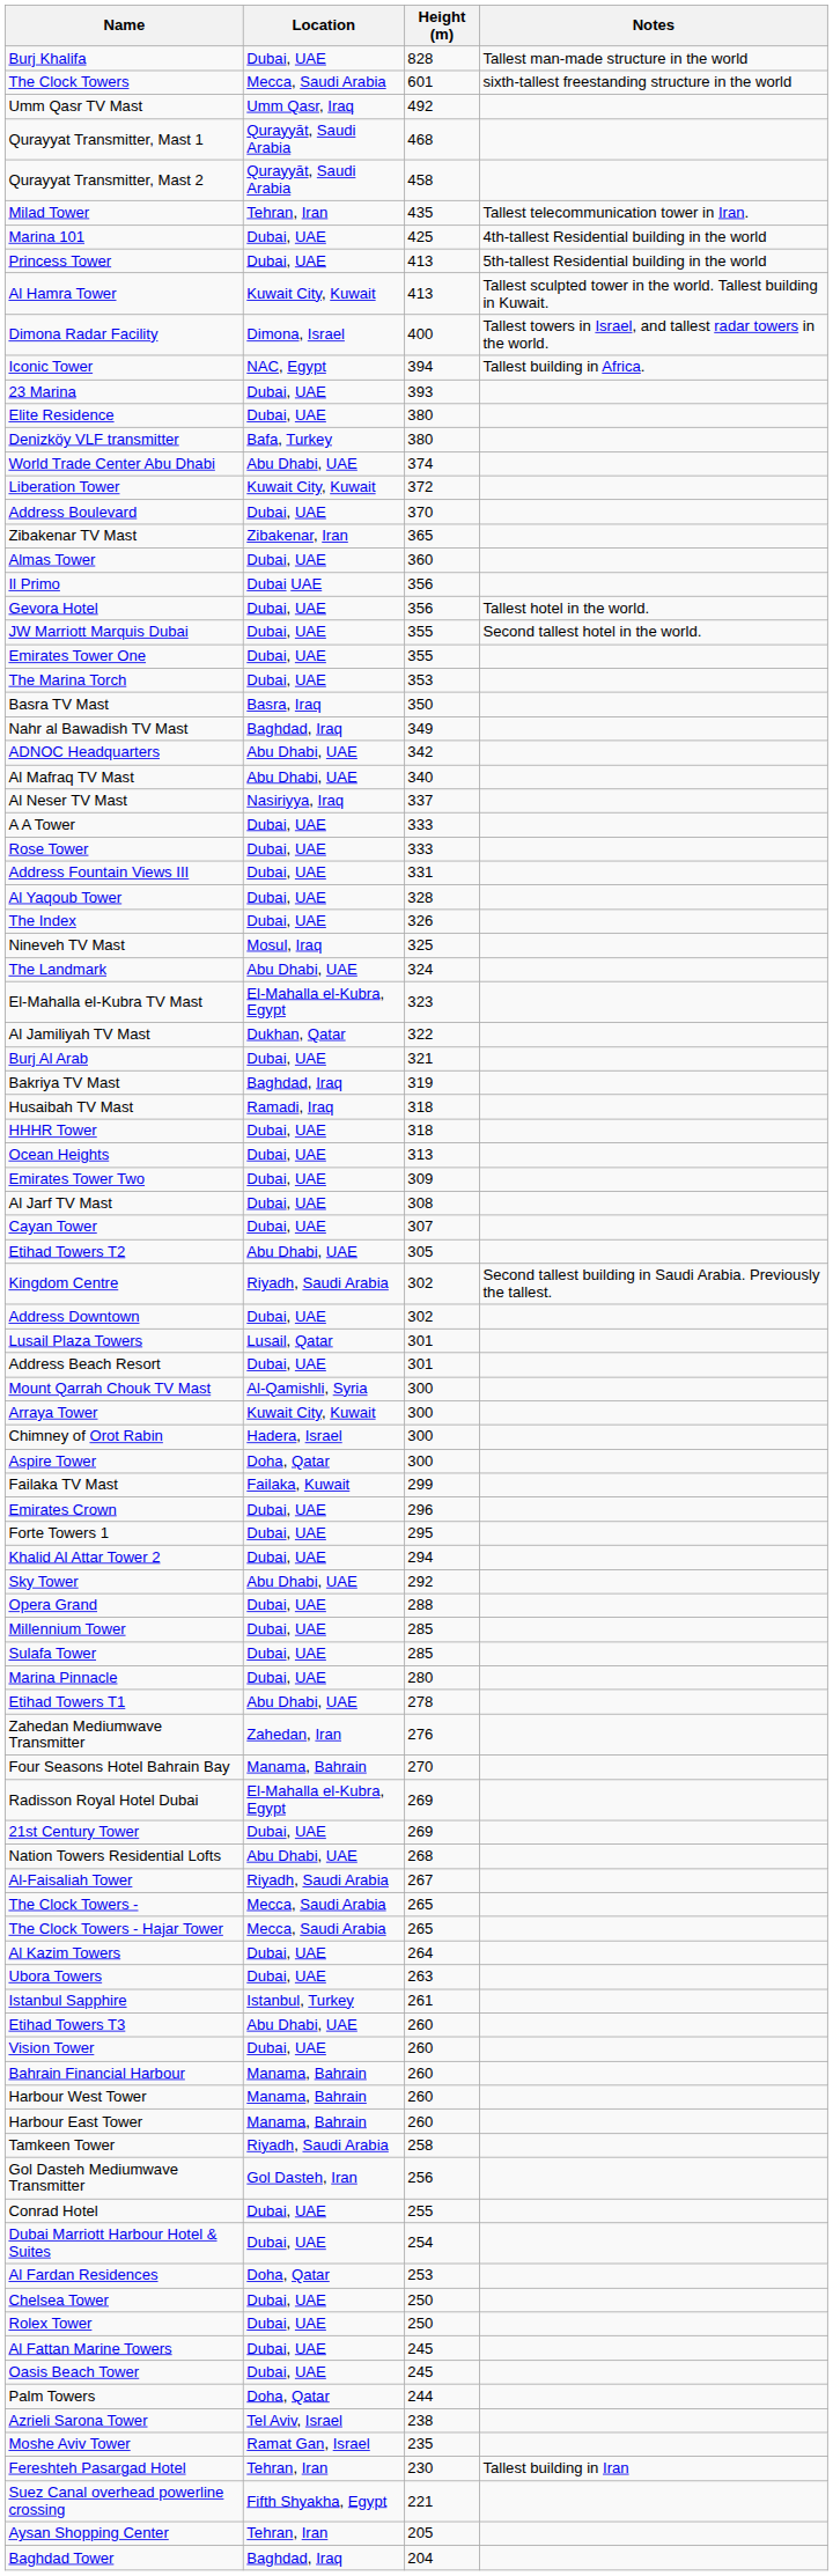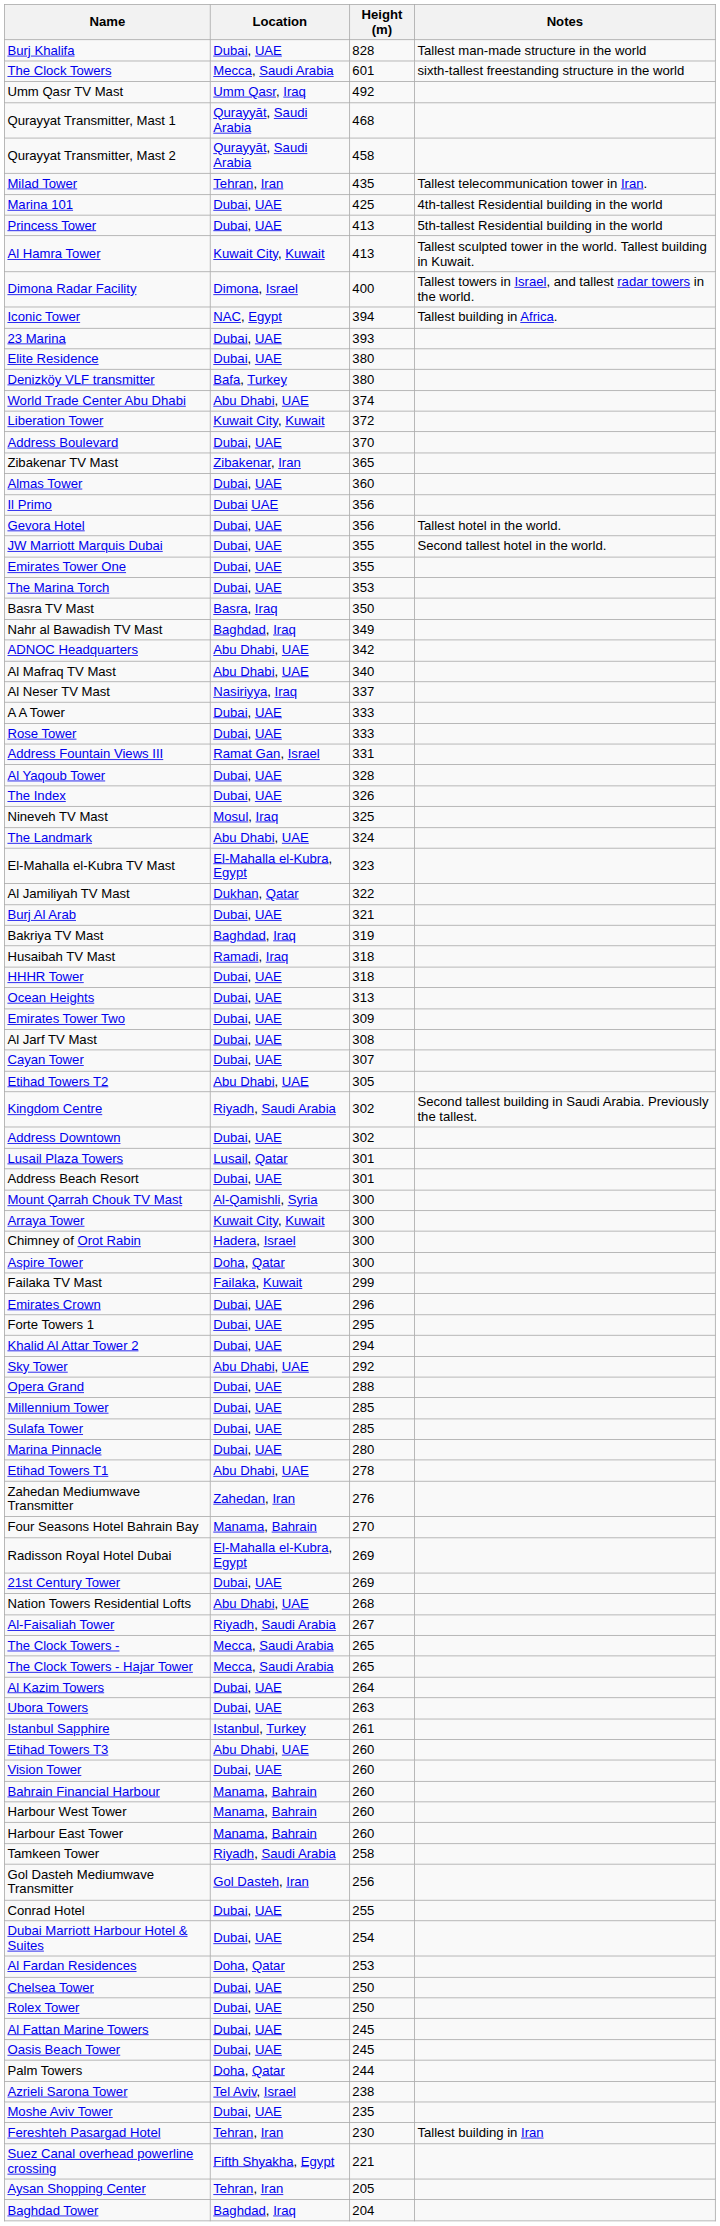 <table class="wikitable sortable">
 <tr>
 <th>Name</th>
 <th>Location</th>
 <th>Height (m)</th>
 <th>Notes</th>
 </tr>
 <tr>
 <td><a href='#'>Burj Khalifa</a></td>
 <td> <a href='#'>Dubai</a>, <a href='#'>UAE</a></td>
 <td>828</td>
 <td>Tallest man-made structure in the world</td>
 </tr>
 <tr>
 <td><a href='#'>The Clock Towers</a></td>
 <td> <a href='#'>Mecca</a>, <a href='#'>Saudi Arabia</a></td>
 <td>601</td>
 <td>sixth-tallest freestanding structure in the world</td>
 </tr>
 <tr>
 <td>Umm Qasr TV Mast</td>
 <td> <a href='#'>Umm Qasr</a>, <a href='#'>Iraq</a></td>
 <td>492</td>
 <td></td>
 </tr>
 <tr>
 <td>Qurayyat Transmitter, Mast 1</td>
 <td> <a href='#'>Qurayyāt</a>, <a href='#'>Saudi Arabia</a></td>
 <td>468</td>
 <td></td>
 </tr>
 <tr>
 <td>Qurayyat Transmitter, Mast 2</td>
 <td> <a href='#'>Qurayyāt</a>, <a href='#'>Saudi Arabia</a></td>
 <td>458</td>
 <td></td>
 </tr>
 <tr>
 <td><a href='#'>Milad Tower</a></td>
 <td> <a href='#'>Tehran</a>, <a href='#'>Iran</a></td>
 <td>435</td>
 <td>Tallest telecommunication tower in <a href='#'>Iran</a>.</td>
 </tr>
 <tr>
 <td><a href='#'>Marina 101</a></td>
 <td> <a href='#'>Dubai</a>, <a href='#'>UAE</a></td>
 <td>425</td>
 <td>4th-tallest Residential building in the world</td>
 </tr>
 <tr>
 <td><a href='#'>Princess Tower</a></td>
 <td> <a href='#'>Dubai</a>, <a href='#'>UAE</a></td>
 <td>413</td>
 <td>5th-tallest Residential building in the world</td>
 </tr>
 <tr>
 <td><a href='#'>Al Hamra Tower</a></td>
 <td> <a href='#'>Kuwait City</a>, <a href='#'>Kuwait</a></td>
 <td>413</td>
 <td>Tallest sculpted tower in the world. Tallest building in Kuwait.</td>
 </tr>
 <tr>
 <td><a href='#'>Dimona Radar Facility</a></td>
 <td> <a href='#'>Dimona</a>, <a href='#'>Israel</a></td>
 <td>400</td>
 <td>Tallest towers in <a href='#'>Israel</a>, and tallest <a href='#'>radar towers</a> in the world.</td>
 </tr>
 <tr>
 <td><a href='#'>Iconic Tower</a></td>
 <td> <a href='#'>NAC</a>, <a href='#'>Egypt</a></td>
 <td>394</td>
 <td>Tallest building in <a href='#'>Africa</a>.</td>
 </tr>
 <tr>
 <td><a href='#'>23 Marina</a></td>
 <td> <a href='#'>Dubai</a>, <a href='#'>UAE</a></td>
 <td>393</td>
 <td></td>
 </tr>
 <tr>
 <td><a href='#'>Elite Residence</a></td>
 <td> <a href='#'>Dubai</a>, <a href='#'>UAE</a></td>
 <td>380</td>
 <td></td>
 </tr>
 <tr>
 <td><a href='#'>Denizköy VLF transmitter</a></td>
 <td> <a href='#'>Bafa</a>, <a href='#'>Turkey</a></td>
 <td>380</td>
 <td></td>
 </tr>
 <tr>
 <td><a href='#'>World Trade Center Abu Dhabi</a></td>
 <td> <a href='#'>Abu Dhabi</a>, <a href='#'>UAE</a></td>
 <td>374</td>
 <td></td>
 </tr>
 <tr>
 <td><a href='#'>Liberation Tower</a></td>
 <td> <a href='#'>Kuwait City</a>, <a href='#'>Kuwait</a></td>
 <td>372</td>
 <td></td>
 </tr>
 <tr>
 <td><a href='#'>Address Boulevard</a></td>
 <td> <a href='#'>Dubai</a>, <a href='#'>UAE</a></td>
 <td>370</td>
 <td></td>
 </tr>
 <tr>
 <td>Zibakenar TV Mast</td>
 <td> <a href='#'>Zibakenar</a>, <a href='#'>Iran</a></td>
 <td>365</td>
 <td></td>
 </tr>
 <tr>
 <td><a href='#'>Almas Tower</a></td>
 <td> <a href='#'>Dubai</a>, <a href='#'>UAE</a></td>
 <td>360</td>
 <td></td>
 </tr>
 <tr>
 <td><a href='#'>Il Primo</a></td>
 <td> <a href='#'>Dubai</a> <a href='#'>UAE</a></td>
 <td>356</td>
 <td></td>
 </tr>
 <tr>
 <td><a href='#'>Gevora Hotel</a></td>
 <td> <a href='#'>Dubai</a>, <a href='#'>UAE</a></td>
 <td>356</td>
 <td>Tallest hotel in the world.</td>
 </tr>
 <tr>
 <td><a href='#'>JW Marriott Marquis Dubai</a></td>
 <td> <a href='#'>Dubai</a>, <a href='#'>UAE</a></td>
 <td>355</td>
 <td>Second tallest hotel in the world.</td>
 </tr>
 <tr>
 <td><a href='#'>Emirates Tower One</a></td>
 <td> <a href='#'>Dubai</a>, <a href='#'>UAE</a></td>
 <td>355</td>
 <td></td>
 </tr>
 <tr>
 <td><a href='#'>The Marina Torch</a></td>
 <td> <a href='#'>Dubai</a>, <a href='#'>UAE</a></td>
 <td>353</td>
 <td></td>
 </tr>
 <tr>
 <td>Basra TV Mast</td>
 <td> <a href='#'>Basra</a>, <a href='#'>Iraq</a></td>
 <td>350</td>
 <td></td>
 </tr>
 <tr>
 <td>Nahr al Bawadish TV Mast</td>
 <td> <a href='#'>Baghdad</a>, <a href='#'>Iraq</a></td>
 <td>349</td>
 <td></td>
 </tr>
 <tr>
 <td><a href='#'>ADNOC Headquarters</a></td>
 <td> <a href='#'>Abu Dhabi</a>, <a href='#'>UAE</a></td>
 <td>342</td>
 <td></td>
 </tr>
 <tr>
 <td>Al Mafraq TV Mast</td>
 <td> <a href='#'>Abu Dhabi</a>, <a href='#'>UAE</a></td>
 <td>340</td>
 <td></td>
 </tr>
 <tr>
 <td>Al Neser TV Mast</td>
 <td> <a href='#'>Nasiriyya</a>, <a href='#'>Iraq</a></td>
 <td>337</td>
 <td></td>
 </tr>
 <tr>
 <td>A A Tower</td>
 <td> <a href='#'>Dubai</a>, <a href='#'>UAE</a></td>
 <td>333</td>
 <td></td>
 </tr>
 <tr>
 <td><a href='#'>Rose Tower</a></td>
 <td> <a href='#'>Dubai</a>, <a href='#'>UAE</a></td>
 <td>333</td>
 <td></td>
 </tr>
 <tr>
 <td><a href='#'>Address Fountain Views III</a></td>
-<td> <a href='#'>Dubai</a>, <a href='#'>UAE</a></td>
+<td> <a href='#'>Ramat Gan</a>, <a href='#'>Israel</a></td>
 <td>331</td>
 <td></td>
 </tr>
 <tr>
 <td><a href='#'>Al Yaqoub Tower</a></td>
 <td> <a href='#'>Dubai</a>, <a href='#'>UAE</a></td>
 <td>328</td>
 <td></td>
 </tr>
 <tr>
 <td><a href='#'>The Index</a></td>
 <td> <a href='#'>Dubai</a>, <a href='#'>UAE</a></td>
 <td>326</td>
 <td></td>
 </tr>
 <tr>
 <td>Nineveh TV Mast</td>
 <td> <a href='#'>Mosul</a>, <a href='#'>Iraq</a></td>
 <td>325</td>
 <td></td>
 </tr>
 <tr>
 <td><a href='#'>The Landmark</a></td>
 <td> <a href='#'>Abu Dhabi</a>, <a href='#'>UAE</a></td>
 <td>324</td>
 <td></td>
 </tr>
 <tr>
 <td>El-Mahalla el-Kubra TV Mast</td>
 <td> <a href='#'>El-Mahalla el-Kubra</a>, <a href='#'>Egypt</a></td>
 <td>323</td>
 <td></td>
 </tr>
 <tr>
 <td>Al Jamiliyah TV Mast</td>
 <td> <a href='#'>Dukhan</a>, <a href='#'>Qatar</a></td>
 <td>322</td>
 <td></td>
 </tr>
 <tr>
 <td><a href='#'>Burj Al Arab</a></td>
 <td> <a href='#'>Dubai</a>, <a href='#'>UAE</a></td>
 <td>321</td>
 <td></td>
 </tr>
 <tr>
 <td>Bakriya TV Mast</td>
 <td> <a href='#'>Baghdad</a>, <a href='#'>Iraq</a></td>
 <td>319</td>
 <td></td>
 </tr>
 <tr>
 <td>Husaibah TV Mast</td>
 <td> <a href='#'>Ramadi</a>, <a href='#'>Iraq</a></td>
 <td>318</td>
 <td></td>
 </tr>
 <tr>
 <td><a href='#'>HHHR Tower</a></td>
 <td> <a href='#'>Dubai</a>, <a href='#'>UAE</a></td>
 <td>318</td>
 <td></td>
 </tr>
 <tr>
 <td><a href='#'>Ocean Heights</a></td>
 <td> <a href='#'>Dubai</a>, <a href='#'>UAE</a></td>
 <td>313</td>
 <td></td>
 </tr>
 <tr>
 <td><a href='#'>Emirates Tower Two</a></td>
 <td> <a href='#'>Dubai</a>, <a href='#'>UAE</a></td>
 <td>309</td>
 <td></td>
 </tr>
 <tr>
 <td>Al Jarf TV Mast</td>
 <td> <a href='#'>Dubai</a>, <a href='#'>UAE</a></td>
 <td>308</td>
 <td></td>
 </tr>
 <tr>
 <td><a href='#'>Cayan Tower</a></td>
 <td> <a href='#'>Dubai</a>, <a href='#'>UAE</a></td>
 <td>307</td>
 <td></td>
 </tr>
 <tr>
 <td><a href='#'>Etihad Towers T2</a></td>
 <td> <a href='#'>Abu Dhabi</a>, <a href='#'>UAE</a></td>
 <td>305</td>
 <td></td>
 </tr>
 <tr>
 <td><a href='#'>Kingdom Centre</a></td>
 <td> <a href='#'>Riyadh</a>, <a href='#'>Saudi Arabia</a></td>
 <td>302</td>
 <td>Second tallest building in Saudi Arabia. Previously the tallest.</td>
 </tr>
 <tr>
 <td><a href='#'>Address Downtown</a></td>
 <td> <a href='#'>Dubai</a>, <a href='#'>UAE</a></td>
 <td>302</td>
 <td></td>
 </tr>
 <tr>
 <td><a href='#'>Lusail Plaza Towers</a></td>
 <td> <a href='#'>Lusail</a>, <a href='#'>Qatar</a></td>
 <td>301</td>
 <td></td>
 </tr>
 <tr>
 <td>Address Beach Resort</td>
 <td> <a href='#'>Dubai</a>, <a href='#'>UAE</a></td>
 <td>301</td>
 <td></td>
 </tr>
 <tr>
 <td><a href='#'>Mount Qarrah Chouk TV Mast</a></td>
 <td> <a href='#'>Al-Qamishli</a>, <a href='#'>Syria</a></td>
 <td>300</td>
 <td></td>
 </tr>
 <tr>
 <td><a href='#'>Arraya Tower</a></td>
 <td> <a href='#'>Kuwait City</a>, <a href='#'>Kuwait</a></td>
 <td>300</td>
 <td></td>
 </tr>
 <tr>
 <td>Chimney of <a href='#'>Orot Rabin</a></td>
 <td> <a href='#'>Hadera</a>, <a href='#'>Israel</a></td>
 <td>300</td>
 <td></td>
 </tr>
 <tr>
 <td><a href='#'>Aspire Tower</a></td>
 <td> <a href='#'>Doha</a>, <a href='#'>Qatar</a></td>
 <td>300</td>
 <td></td>
 </tr>
 <tr>
 <td>Failaka TV Mast</td>
 <td> <a href='#'>Failaka</a>, <a href='#'>Kuwait</a></td>
 <td>299</td>
 <td></td>
 </tr>
 <tr>
 <td><a href='#'>Emirates Crown</a></td>
 <td> <a href='#'>Dubai</a>, <a href='#'>UAE</a></td>
 <td>296</td>
 <td></td>
 </tr>
 <tr>
 <td>Forte Towers 1</td>
 <td> <a href='#'>Dubai</a>, <a href='#'>UAE</a></td>
 <td>295</td>
 <td></td>
 </tr>
 <tr>
 <td><a href='#'>Khalid Al Attar Tower 2</a></td>
 <td> <a href='#'>Dubai</a>, <a href='#'>UAE</a></td>
 <td>294</td>
 <td></td>
 </tr>
 <tr>
 <td><a href='#'>Sky Tower</a></td>
 <td> <a href='#'>Abu Dhabi</a>, <a href='#'>UAE</a></td>
 <td>292</td>
 <td></td>
 </tr>
 <tr>
 <td><a href='#'>Opera Grand</a></td>
 <td> <a href='#'>Dubai</a>, <a href='#'>UAE</a></td>
 <td>288</td>
 <td></td>
 </tr>
 <tr>
 <td><a href='#'>Millennium Tower</a></td>
 <td> <a href='#'>Dubai</a>, <a href='#'>UAE</a></td>
 <td>285</td>
 <td></td>
 </tr>
 <tr>
 <td><a href='#'>Sulafa Tower</a></td>
 <td> <a href='#'>Dubai</a>, <a href='#'>UAE</a></td>
 <td>285</td>
 <td></td>
 </tr>
 <tr>
 <td><a href='#'>Marina Pinnacle</a></td>
 <td> <a href='#'>Dubai</a>, <a href='#'>UAE</a></td>
 <td>280</td>
 <td></td>
 </tr>
 <tr>
 <td><a href='#'>Etihad Towers T1</a></td>
 <td> <a href='#'>Abu Dhabi</a>, <a href='#'>UAE</a></td>
 <td>278</td>
 <td></td>
 </tr>
 <tr>
 <td>Zahedan Mediumwave Transmitter</td>
 <td> <a href='#'>Zahedan</a>, <a href='#'>Iran</a></td>
 <td>276</td>
 <td></td>
 </tr>
 <tr>
 <td>Four Seasons Hotel Bahrain Bay</td>
 <td> <a href='#'>Manama</a>, <a href='#'>Bahrain</a></td>
 <td>270</td>
 <td></td>
 </tr>
 <tr>
 <td>Radisson Royal Hotel Dubai</td>
 <td> <a href='#'>El-Mahalla el-Kubra</a>, <a href='#'>Egypt</a></td>
 <td>269</td>
 <td></td>
 </tr>
 <tr>
 <td><a href='#'>21st Century Tower</a></td>
 <td> <a href='#'>Dubai</a>, <a href='#'>UAE</a></td>
 <td>269</td>
 <td></td>
 </tr>
 <tr>
 <td>Nation Towers Residential Lofts</td>
 <td> <a href='#'>Abu Dhabi</a>, <a href='#'>UAE</a></td>
 <td>268</td>
 <td></td>
 </tr>
 <tr>
 <td><a href='#'>Al-Faisaliah Tower</a></td>
 <td> <a href='#'>Riyadh</a>, <a href='#'>Saudi Arabia</a></td>
 <td>267</td>
 <td></td>
 </tr>
 <tr>
 <td><a href='#'>The Clock Towers -</a></td>
 <td> <a href='#'>Mecca</a>, <a href='#'>Saudi Arabia</a></td>
 <td>265</td>
 <td></td>
 </tr>
 <tr>
 <td><a href='#'>The Clock Towers - Hajar Tower</a></td>
 <td> <a href='#'>Mecca</a>, <a href='#'>Saudi Arabia</a></td>
 <td>265</td>
 <td></td>
 </tr>
 <tr>
 <td><a href='#'>Al Kazim Towers</a></td>
 <td> <a href='#'>Dubai</a>, <a href='#'>UAE</a></td>
 <td>264</td>
 <td></td>
 </tr>
 <tr>
 <td><a href='#'>Ubora Towers</a></td>
 <td> <a href='#'>Dubai</a>, <a href='#'>UAE</a></td>
 <td>263</td>
 <td></td>
 </tr>
 <tr>
 <td><a href='#'>Istanbul Sapphire</a></td>
 <td> <a href='#'>Istanbul</a>, <a href='#'>Turkey</a></td>
 <td>261</td>
 <td></td>
 </tr>
 <tr>
 <td><a href='#'>Etihad Towers T3</a></td>
 <td> <a href='#'>Abu Dhabi</a>, <a href='#'>UAE</a></td>
 <td>260</td>
 <td></td>
 </tr>
 <tr>
 <td><a href='#'>Vision Tower</a></td>
 <td> <a href='#'>Dubai</a>, <a href='#'>UAE</a></td>
 <td>260</td>
 <td></td>
 </tr>
 <tr>
 <td><a href='#'>Bahrain Financial Harbour</a></td>
 <td> <a href='#'>Manama</a>, <a href='#'>Bahrain</a></td>
 <td>260</td>
 <td></td>
 </tr>
 <tr>
 <td>Harbour West Tower</td>
 <td> <a href='#'>Manama</a>, <a href='#'>Bahrain</a></td>
 <td>260</td>
 <td></td>
 </tr>
 <tr>
 <td>Harbour East Tower</td>
 <td> <a href='#'>Manama</a>, <a href='#'>Bahrain</a></td>
 <td>260</td>
 <td></td>
 </tr>
 <tr>
 <td>Tamkeen Tower</td>
 <td> <a href='#'>Riyadh</a>, <a href='#'>Saudi Arabia</a></td>
 <td>258</td>
 <td></td>
 </tr>
 <tr>
 <td>Gol Dasteh Mediumwave Transmitter</td>
 <td> <a href='#'>Gol Dasteh</a>, <a href='#'>Iran</a></td>
 <td>256</td>
 <td></td>
 </tr>
 <tr>
 <td>Conrad Hotel</td>
 <td> <a href='#'>Dubai</a>, <a href='#'>UAE</a></td>
 <td>255</td>
 <td></td>
 </tr>
 <tr>
 <td><a href='#'>Dubai Marriott Harbour Hotel & Suites</a></td>
 <td> <a href='#'>Dubai</a>, <a href='#'>UAE</a></td>
 <td>254</td>
 <td></td>
 </tr>
 <tr>
 <td><a href='#'>Al Fardan Residences</a></td>
 <td> <a href='#'>Doha</a>, <a href='#'>Qatar</a></td>
 <td>253</td>
 <td></td>
 </tr>
 <tr>
 <td><a href='#'>Chelsea Tower</a></td>
 <td> <a href='#'>Dubai</a>, <a href='#'>UAE</a></td>
 <td>250</td>
 <td></td>
 </tr>
 <tr>
 <td><a href='#'>Rolex Tower</a></td>
 <td> <a href='#'>Dubai</a>, <a href='#'>UAE</a></td>
 <td>250</td>
 <td></td>
 </tr>
 <tr>
 <td><a href='#'>Al Fattan Marine Towers</a></td>
 <td> <a href='#'>Dubai</a>, <a href='#'>UAE</a></td>
 <td>245</td>
 <td></td>
 </tr>
 <tr>
 <td><a href='#'>Oasis Beach Tower</a></td>
 <td> <a href='#'>Dubai</a>, <a href='#'>UAE</a></td>
 <td>245</td>
 <td></td>
 </tr>
 <tr>
 <td>Palm Towers</td>
 <td> <a href='#'>Doha</a>, <a href='#'>Qatar</a></td>
 <td>244</td>
 <td></td>
 </tr>
 <tr>
 <td><a href='#'>Azrieli Sarona Tower</a></td>
 <td> <a href='#'>Tel Aviv</a>, <a href='#'>Israel</a></td>
 <td>238</td>
 <td></td>
 </tr>
 <tr>
 <td><a href='#'>Moshe Aviv Tower</a></td>
-<td> <a href='#'>Ramat Gan</a>, <a href='#'>Israel</a></td>
+<td> <a href='#'>Dubai</a>, <a href='#'>UAE</a></td>
 <td>235</td>
 <td></td>
 </tr>
 <tr>
 <td><a href='#'>Fereshteh Pasargad Hotel</a></td>
 <td> <a href='#'>Tehran</a>, <a href='#'>Iran</a></td>
 <td>230</td>
 <td>Tallest building in <a href='#'>Iran</a></td>
 </tr>
 <tr>
 <td><a href='#'>Suez Canal overhead powerline crossing</a></td>
 <td> <a href='#'>Fifth Shyakha</a>, <a href='#'>Egypt</a></td>
 <td>221</td>
 <td></td>
 </tr>
 <tr>
 <td><a href='#'>Aysan Shopping Center</a></td>
 <td> <a href='#'>Tehran</a>, <a href='#'>Iran</a></td>
 <td>205</td>
 <td></td>
 </tr>
 <tr>
 <td><a href='#'>Baghdad Tower</a></td>
 <td> <a href='#'>Baghdad</a>, <a href='#'>Iraq</a></td>
 <td>204</td>
 <td></td>
 </tr>
 </table>
